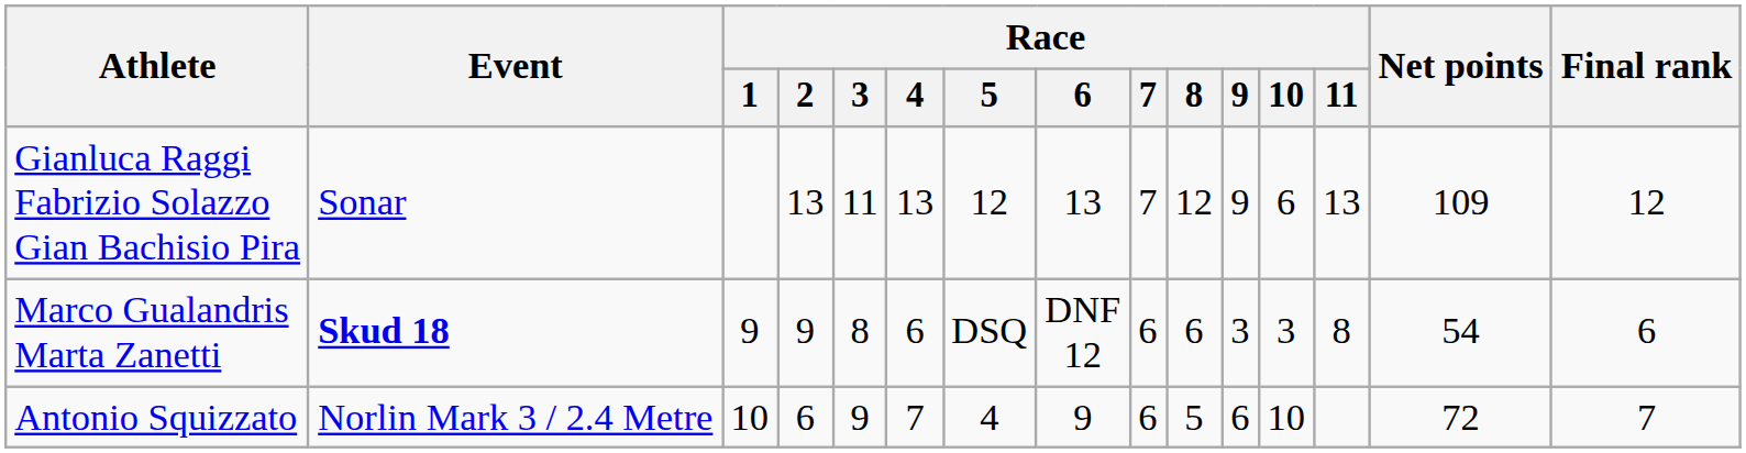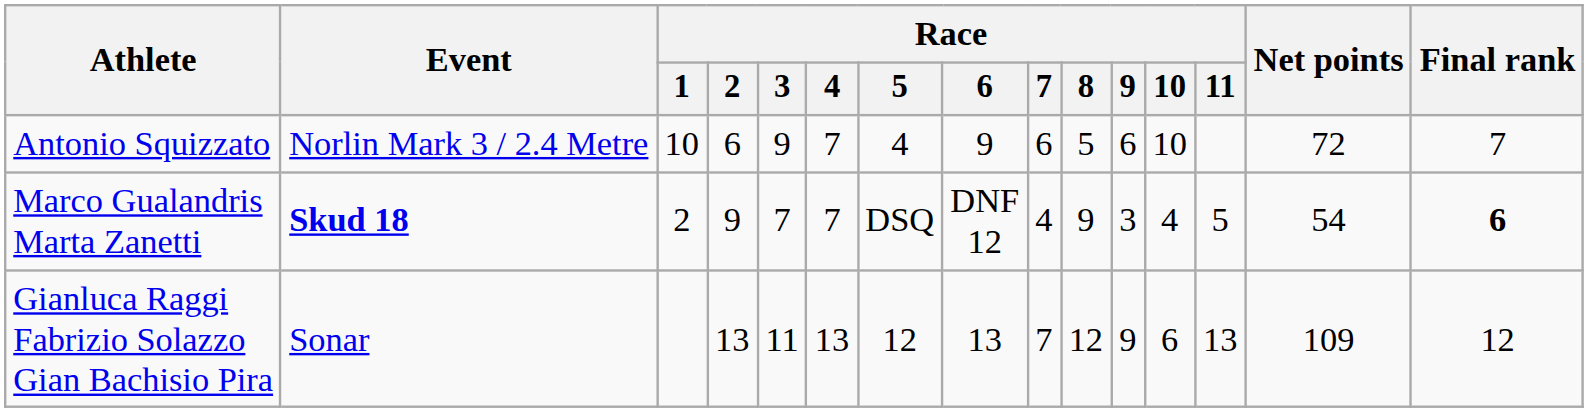 <table class="wikitable" style="font-size:90%">
 <tr>
 <th rowspan="2">Athlete</th>
 <th rowspan="2">Event</th>
 <th colspan="11">Race</th>
 <th rowspan=2>Net points</th>
 <th rowspan=2>Final rank</th>
 </tr>
 <tr style="font-size:95%">
 <th>1</th>
 <th>2</th>
 <th>3</th>
 <th>4</th>
 <th>5</th>
 <th>6</th>
 <th>7</th>
 <th>8</th>
 <th>9</th>
 <th>10</th>
 <th>11</th>
 </tr>
 <tr align=center>
+<td align=left><a href='#'>Antonio Squizzato</a></td>
+<td align=left><a href='#'>Norlin Mark 3 / 2.4 Metre</a></td>
+<td>10</td>
+<td>6</td>
+<td>9</td>
+<td>7</td>
+<td>4</td>
+<td>9</td>
+<td>6</td>
+<td>5</td>
+<td>6</td>
+<td>10</td>
+<td></td>
+<td>72</td>
+<td>7</td>
+</tr>
+<tr align=center>
+<td align=left><a href='#'>Marco Gualandris</a><br><a href='#'>Marta Zanetti</a></td>
+<td align=left><strong><a href='#'>Skud 18</a></strong></td>
+<td>2</td>
+<td>9</td>
+<td>7</td>
+<td>7</td>
+<td>DSQ<br></td>
+<td>DNF <br>12</td>
+<td>4</td>
+<td>9</td>
+<td>3</td>
+<td>4</td>
+<td>5</td>
+<td>54</td>
+<td><strong>6</strong></td>
+</tr>
+<tr align=center>
 <td align=left><a href='#'>Gianluca Raggi</a><br><a href='#'>Fabrizio Solazzo</a><br><a href='#'>Gian Bachisio Pira</a></td>
 <td align=left><a href='#'>Sonar</a></td>
 <td></td>
 <td>13</td>
 <td>11</td>
 <td>13</td>
 <td>12</td>
 <td>13</td>
 <td>7</td>
 <td>12</td>
 <td>9</td>
 <td>6</td>
 <td>13</td>
 <td>109</td>
 <td>12</td>
 </tr>
-<tr align=center>
-<td align=left><a href='#'>Marco Gualandris</a><br><a href='#'>Marta Zanetti</a></td>
-<td align=left><strong><a href='#'>Skud 18</a></strong></td>
-<td>9</td>
-<td>9</td>
-<td>8</td>
-<td>6</td>
-<td>DSQ<br></td>
-<td>DNF <br>12</td>
-<td>6</td>
-<td>6</td>
-<td>3</td>
-<td>3</td>
-<td>8</td>
-<td>54</td>
-<td>6</td>
-</tr>
-<tr align=center>
-<td align=left><a href='#'>Antonio Squizzato</a></td>
-<td align=left><a href='#'>Norlin Mark 3 / 2.4 Metre</a></td>
-<td>10</td>
-<td>6</td>
-<td>9</td>
-<td>7</td>
-<td>4</td>
-<td>9</td>
-<td>6</td>
-<td>5</td>
-<td>6</td>
-<td>10</td>
-<td></td>
-<td>72</td>
-<td>7</td>
-</tr>
 </table>
